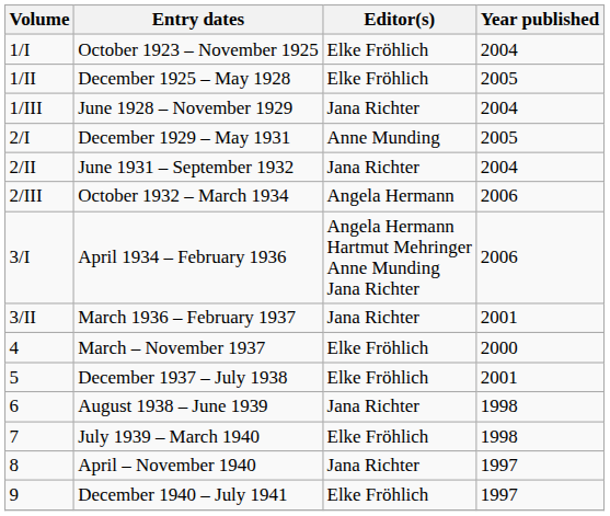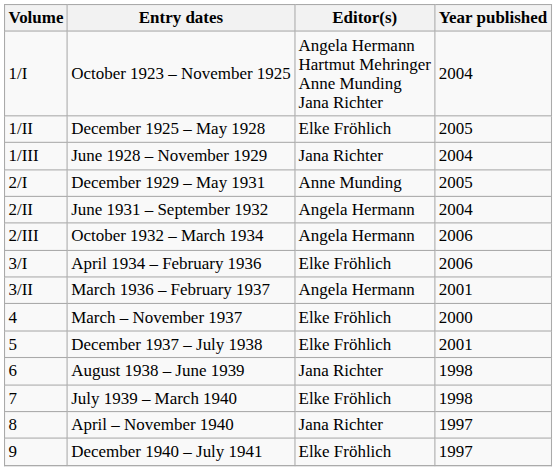 <table class="wikitable">
 <tr>
 <th>Volume</th>
 <th>Entry dates</th>
 <th>Editor(s)</th>
 <th>Year published</th>
 </tr>
 <tr>
 <td>1/I</td>
 <td>October 1923 – November 1925</td>
-<td>Elke Fröhlich</td>
+<td>Angela Hermann<br> Hartmut Mehringer<br> Anne Munding<br> Jana Richter</td>
 <td>2004</td>
 </tr>
 <tr>
 <td>1/II</td>
 <td>December 1925 – May 1928</td>
 <td>Elke Fröhlich</td>
 <td>2005</td>
 </tr>
 <tr>
 <td>1/III</td>
 <td>June 1928 – November 1929</td>
 <td>Jana Richter</td>
 <td>2004</td>
 </tr>
 <tr>
 <td>2/I</td>
 <td>December 1929 – May 1931</td>
 <td>Anne Munding</td>
 <td>2005</td>
 </tr>
 <tr>
 <td>2/II</td>
 <td>June 1931 – September 1932</td>
-<td>Jana Richter</td>
+<td>Angela Hermann</td>
 <td>2004</td>
 </tr>
 <tr>
 <td>2/III</td>
 <td>October 1932 – March 1934</td>
 <td>Angela Hermann</td>
 <td>2006</td>
 </tr>
 <tr>
 <td>3/I</td>
 <td>April 1934 – February 1936</td>
-<td>Angela Hermann<br> Hartmut Mehringer<br> Anne Munding<br> Jana Richter</td>
+<td>Elke Fröhlich</td>
 <td>2006</td>
 </tr>
 <tr>
 <td>3/II</td>
 <td>March 1936 – February 1937</td>
-<td>Jana Richter</td>
+<td>Angela Hermann</td>
 <td>2001</td>
 </tr>
 <tr>
 <td>4</td>
 <td>March – November 1937</td>
 <td>Elke Fröhlich</td>
 <td>2000</td>
 </tr>
 <tr>
 <td>5</td>
 <td>December 1937 – July 1938</td>
 <td>Elke Fröhlich</td>
 <td>2001</td>
 </tr>
 <tr>
 <td>6</td>
 <td>August 1938 – June 1939</td>
 <td>Jana Richter</td>
 <td>1998</td>
 </tr>
 <tr>
 <td>7</td>
 <td>July 1939 – March 1940</td>
 <td>Elke Fröhlich</td>
 <td>1998</td>
 </tr>
 <tr>
 <td>8</td>
 <td>April – November 1940</td>
 <td>Jana Richter</td>
 <td>1997</td>
 </tr>
 <tr>
 <td>9</td>
 <td>December 1940 – July 1941</td>
 <td>Elke Fröhlich</td>
 <td>1997</td>
 </tr>
 <tr>
 </tr>
 </table>
